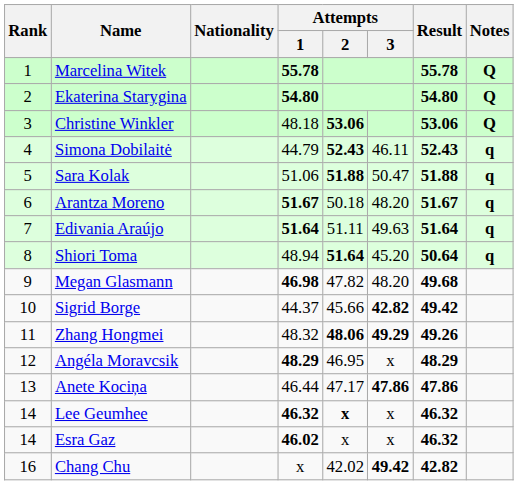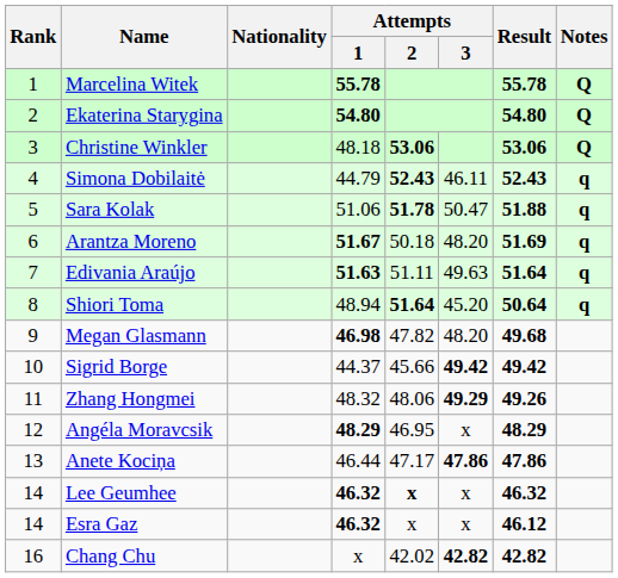 <table class="wikitable sortable" style="text-align:center">
 <tr>
 <th rowspan=2>Rank</th>
 <th rowspan=2>Name</th>
 <th rowspan=2>Nationality</th>
 <th colspan=3>Attempts</th>
 <th rowspan=2>Result</th>
 <th rowspan=2>Notes</th>
 </tr>
 <tr>
 <th>1</th>
 <th>2</th>
 <th>3</th>
 </tr>
 <tr bgcolor=ccffcc>
 <td>1</td>
 <td align=left><a href='#'>Marcelina Witek</a></td>
 <td align=left></td>
 <td><strong>55.78</strong></td>
 <td colspan=2></td>
 <td><strong>55.78</strong></td>
 <td><strong>Q</strong></td>
 </tr>
 <tr bgcolor=ccffcc>
 <td>2</td>
 <td align=left><a href='#'>Ekaterina Starygina</a></td>
 <td align=left></td>
 <td><strong>54.80</strong></td>
 <td colspan=2></td>
 <td><strong>54.80</strong></td>
 <td><strong>Q</strong></td>
 </tr>
 <tr bgcolor=ccffcc>
 <td>3</td>
 <td align=left><a href='#'>Christine Winkler</a></td>
 <td align=left></td>
 <td>48.18</td>
 <td><strong>53.06</strong></td>
 <td></td>
 <td><strong>53.06</strong></td>
 <td><strong>Q</strong></td>
 </tr>
 <tr bgcolor=ddffdd>
 <td>4</td>
 <td align=left><a href='#'>Simona Dobilaitė</a></td>
 <td align=left></td>
 <td>44.79</td>
 <td><strong>52.43</strong></td>
 <td>46.11</td>
 <td><strong>52.43</strong></td>
 <td><strong>q</strong></td>
 </tr>
 <tr bgcolor=ddffdd>
 <td>5</td>
 <td align=left><a href='#'>Sara Kolak</a></td>
 <td align=left></td>
 <td>51.06</td>
-<td><strong>51.88</strong></td>
+<td><strong>51.78</strong></td>
 <td>50.47</td>
 <td><strong>51.88</strong></td>
 <td><strong>q</strong></td>
 </tr>
 <tr bgcolor=ddffdd>
 <td>6</td>
 <td align=left><a href='#'>Arantza Moreno</a></td>
 <td align=left></td>
 <td><strong>51.67</strong></td>
 <td>50.18</td>
 <td>48.20</td>
-<td><strong>51.67</strong></td>
+<td><strong>51.69</strong></td>
 <td><strong>q</strong></td>
 </tr>
 <tr bgcolor=ddffdd>
 <td>7</td>
 <td align=left><a href='#'>Edivania Araújo</a></td>
 <td align=left></td>
-<td><strong>51.64</strong></td>
+<td><strong>51.63</strong></td>
 <td>51.11</td>
 <td>49.63</td>
 <td><strong>51.64</strong></td>
 <td><strong>q</strong></td>
 </tr>
 <tr bgcolor=ddffdd>
 <td>8</td>
 <td align=left><a href='#'>Shiori Toma</a></td>
 <td align=left></td>
 <td>48.94</td>
 <td><strong>51.64</strong></td>
 <td>45.20</td>
 <td><strong>50.64</strong></td>
 <td><strong>q</strong></td>
 </tr>
 <tr>
 <td>9</td>
 <td align=left><a href='#'>Megan Glasmann</a></td>
 <td align=left></td>
 <td><strong>46.98</strong></td>
 <td>47.82</td>
 <td>48.20</td>
 <td><strong>49.68</strong></td>
 <td></td>
 </tr>
 <tr>
 <td>10</td>
 <td align=left><a href='#'>Sigrid Borge</a></td>
 <td align=left></td>
 <td>44.37</td>
 <td>45.66</td>
-<td><strong>42.82</strong></td>
+<td><strong>49.42</strong></td>
 <td><strong>49.42</strong></td>
 <td></td>
 </tr>
 <tr>
 <td>11</td>
 <td align=left><a href='#'>Zhang Hongmei</a></td>
 <td align=left></td>
 <td>48.32</td>
-<td><strong>48.06</strong></td>
+<td>48.06</td>
 <td><strong>49.29</strong></td>
 <td><strong>49.26</strong></td>
 <td></td>
 </tr>
 <tr>
 <td>12</td>
 <td align=left><a href='#'>Angéla Moravcsik</a></td>
 <td align=left></td>
 <td><strong>48.29</strong></td>
 <td>46.95</td>
 <td>x</td>
 <td><strong>48.29</strong></td>
 <td></td>
 </tr>
 <tr>
 <td>13</td>
 <td align=left><a href='#'>Anete Kociņa</a></td>
 <td align=left></td>
 <td>46.44</td>
 <td>47.17</td>
 <td><strong>47.86</strong></td>
 <td><strong>47.86</strong></td>
 <td></td>
 </tr>
 <tr>
 <td>14</td>
 <td align=left><a href='#'>Lee Geumhee</a></td>
 <td align=left></td>
 <td><strong>46.32</strong></td>
 <td><strong>x</strong></td>
 <td>x</td>
 <td><strong>46.32</strong></td>
 <td></td>
 </tr>
 <tr>
 <td>14</td>
 <td align=left><a href='#'>Esra Gaz</a></td>
 <td align=left></td>
-<td><strong>46.02</strong></td>
+<td><strong>46.32</strong></td>
 <td>x</td>
 <td>x</td>
-<td><strong>46.32</strong></td>
+<td><strong>46.12</strong></td>
 <td></td>
 </tr>
 <tr>
 <td>16</td>
 <td align=left><a href='#'>Chang Chu</a></td>
 <td align=left></td>
 <td>x</td>
 <td>42.02</td>
-<td><strong>49.42</strong></td>
+<td><strong>42.82</strong></td>
 <td><strong>42.82</strong></td>
 <td></td>
 </tr>
 </table>
